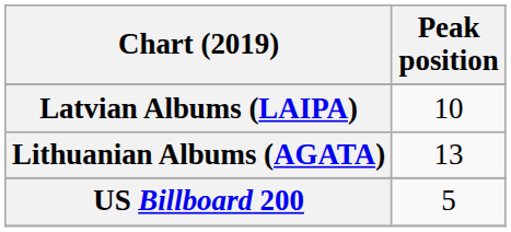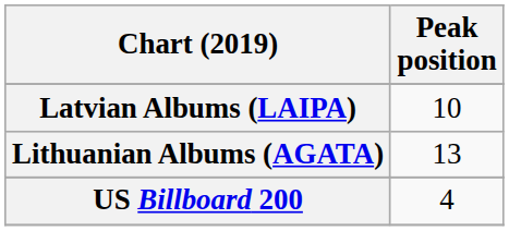 <table class="wikitable sortable plainrowheaders" style="text-align:center">
 <tr>
 <th scope="col">Chart (2019)</th>
 <th scope="col">Peak<br> position</th>
 </tr>
 <tr>
 </tr>
 <tr>
 </tr>
 <tr>
 </tr>
 <tr>
 </tr>
 <tr>
 </tr>
 <tr>
 </tr>
 <tr>
 </tr>
 <tr>
 </tr>
 <tr>
 </tr>
 <tr>
 <th scope="row">Latvian Albums (<a href='#'>LAIPA</a>)</th>
 <td>10</td>
 </tr>
 <tr>
 <th scope="row">Lithuanian Albums (<a href='#'>AGATA</a>)</th>
 <td>13</td>
 </tr>
 <tr>
 </tr>
 <tr>
 </tr>
 <tr>
 </tr>
 <tr>
 </tr>
 <tr>
 <th scope="row">US <a href='#'><em>Billboard</em> 200</a></th>
-<td>5</td>
+<td>4</td>
 </tr>
 <tr>
 </tr>
 </table>
